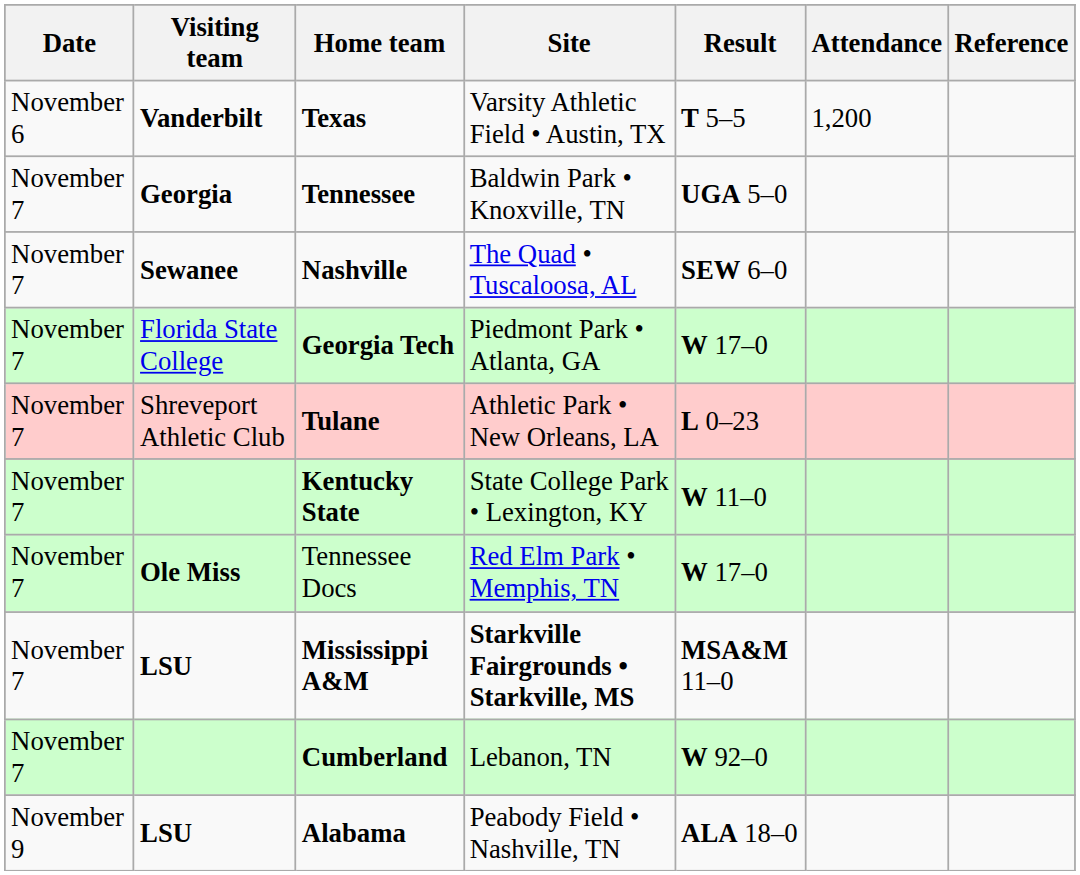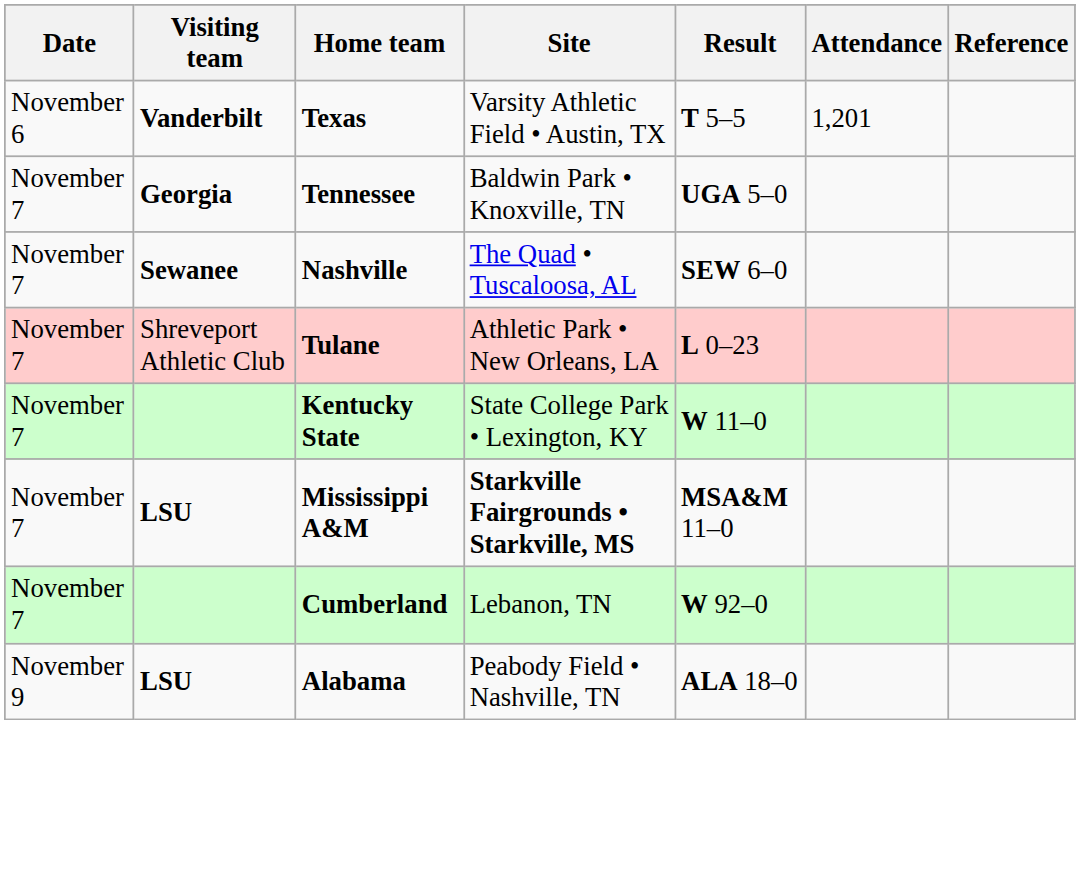 <table class="wikitable" style="font-size:95%;">
 <tr>
 <th>Date</th>
 <th>Visiting team</th>
 <th>Home team</th>
 <th>Site</th>
 <th>Result</th>
 <th>Attendance</th>
 <th class="unsortable">Reference</th>
 </tr>
 <tr bgcolor=>
 <td>November 6</td>
 <td><strong>Vanderbilt</strong></td>
 <td><strong>Texas</strong></td>
 <td>Varsity Athletic Field • Austin, TX</td>
 <td><strong>T</strong> 5–5</td>
-<td>1,200</td>
+<td>1,201</td>
 <td></td>
 </tr>
 <tr bgcolor=>
 <td>November 7</td>
 <td><strong>Georgia</strong></td>
 <td><strong>Tennessee</strong></td>
 <td>Baldwin Park • Knoxville, TN</td>
 <td><strong>UGA</strong> 5–0</td>
 <td></td>
 <td></td>
 </tr>
 <tr bgcolor=>
 <td>November 7</td>
 <td><strong>Sewanee</strong></td>
 <td><strong>Nashville</strong></td>
 <td><a href='#'>The Quad</a> • <a href='#'>Tuscaloosa, AL</a></td>
 <td><strong>SEW</strong> 6–0</td>
 <td></td>
 <td></td>
 </tr>
-<tr bgcolor=ccffcc>
-<td>November 7</td>
-<td><a href='#'>Florida State College</a></td>
-<td><strong>Georgia Tech</strong></td>
-<td>Piedmont Park • Atlanta, GA</td>
-<td><strong>W</strong> 17–0</td>
-<td></td>
-<td></td>
-</tr>
 <tr bgcolor=ffcccc>
 <td>November 7</td>
 <td>Shreveport Athletic Club</td>
 <td><strong>Tulane</strong></td>
 <td>Athletic Park • New Orleans, LA</td>
 <td><strong>L</strong> 0–23</td>
 <td></td>
 <td></td>
 </tr>
 <tr bgcolor=ccffcc>
 <td>November 7</td>
 <td></td>
 <td><strong>Kentucky State</strong></td>
 <td>State College Park • Lexington, KY</td>
 <td><strong>W</strong> 11–0</td>
-<td></td>
-<td></td>
-</tr>
-<tr bgcolor=ccffcc>
-<td>November 7</td>
-<td><strong>Ole Miss</strong></td>
-<td>Tennessee Docs</td>
-<td><a href='#'>Red Elm Park</a> • <a href='#'>Memphis, TN</a></td>
-<td><strong>W</strong> 17–0</td>
 <td></td>
 <td></td>
 </tr>
 <tr bgcolor=>
 <td>November 7</td>
 <td><strong>LSU</strong></td>
 <td><strong>Mississippi A&M</strong></td>
 <td><strong>Starkville Fairgrounds  • Starkville, MS</strong></td>
 <td><strong>MSA&M</strong> 11–0</td>
 <td></td>
 <td></td>
 </tr>
 <tr bgcolor=ccffcc>
 <td>November 7</td>
 <td></td>
 <td><strong>Cumberland</strong></td>
 <td>Lebanon, TN</td>
 <td><strong>W</strong> 92–0</td>
 <td></td>
 <td></td>
 </tr>
 <tr bgcolor=>
 <td>November 9</td>
 <td><strong>LSU</strong></td>
 <td><strong>Alabama</strong></td>
 <td>Peabody Field • Nashville, TN</td>
 <td><strong>ALA</strong> 18–0</td>
 <td></td>
 <td></td>
 </tr>
 </table>
